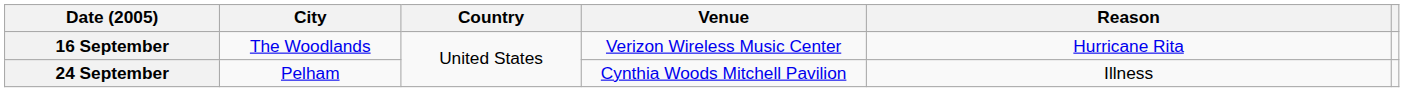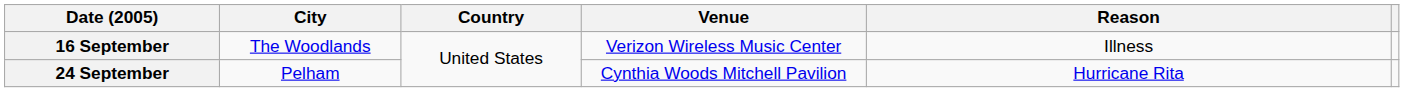 <table class="wikitable plainrowheaders" style="text-align:center;">
 <tr>
 <th scope="col" style="width:12em;">Date (2005)</th>
 <th scope="col" style="width:10em;">City</th>
 <th scope="col" style="width:10em;">Country</th>
 <th scope="col" style="width:16em;">Venue</th>
 <th scope="col" style="width:29.95em;">Reason</th>
 <th scope="col" class="unsortable"></th>
 </tr>
 <tr>
 <th scope="row" style="text-align:center;">16 September</th>
 <td><a href='#'>The Woodlands</a></td>
 <td rowspan="2">United States</td>
 <td><a href='#'>Verizon Wireless Music Center</a></td>
-<td><a href='#'>Hurricane Rita</a></td>
+<td>Illness</td>
 <td></td>
 </tr>
 <tr>
 <th scope="row" style="text-align:center;">24 September</th>
 <td><a href='#'>Pelham</a></td>
 <td><a href='#'>Cynthia Woods Mitchell Pavilion</a></td>
-<td>Illness</td>
+<td><a href='#'>Hurricane Rita</a></td>
 <td></td>
 </tr>
 </table>
